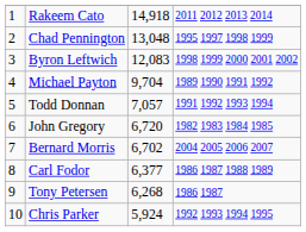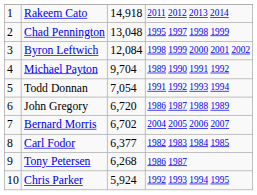 <table class="wikitable">
 <tr>
 </tr>
 <tr>
 <td>1</td>
 <td><a href='#'>Rakeem Cato</a></td>
 <td><abbr>14,918</abbr></td>
 <td style="font-size:80%;"><a href='#'>2011</a> <a href='#'>2012</a> <a href='#'>2013</a> <a href='#'>2014</a></td>
 </tr>
 <tr>
 <td>2</td>
 <td><a href='#'>Chad Pennington</a></td>
 <td><abbr>13,048</abbr></td>
 <td style="font-size:80%;"><a href='#'>1995</a> <a href='#'>1997</a> <a href='#'>1998</a> <a href='#'>1999</a></td>
 </tr>
 <tr>
 <td>3</td>
 <td><a href='#'>Byron Leftwich</a></td>
-<td><abbr>12,083</abbr></td>
+<td><abbr>12,084</abbr></td>
 <td style="font-size:80%;"><a href='#'>1998</a> <a href='#'>1999</a> <a href='#'>2000</a> <a href='#'>2001</a> <a href='#'>2002</a></td>
 </tr>
 <tr>
 <td>4</td>
 <td><a href='#'>Michael Payton</a></td>
 <td><abbr>9,704</abbr></td>
 <td style="font-size:80%;"><a href='#'>1989</a> <a href='#'>1990</a> <a href='#'>1991</a> <a href='#'>1992</a></td>
 </tr>
 <tr>
 <td>5</td>
 <td>Todd Donnan</td>
-<td><abbr>7,057</abbr></td>
+<td><abbr>7,054</abbr></td>
 <td style="font-size:80%;"><a href='#'>1991</a> <a href='#'>1992</a> <a href='#'>1993</a> <a href='#'>1994</a></td>
 </tr>
 <tr>
 <td>6</td>
 <td>John Gregory</td>
 <td><abbr>6,720</abbr></td>
-<td style="font-size:80%;"><a href='#'>1982</a> <a href='#'>1983</a> <a href='#'>1984</a> <a href='#'>1985</a></td>
+<td style="font-size:80%;"><a href='#'>1986</a> <a href='#'>1987</a> <a href='#'>1988</a> <a href='#'>1989</a></td>
 </tr>
 <tr>
 <td>7</td>
 <td><a href='#'>Bernard Morris</a></td>
 <td><abbr>6,702</abbr></td>
 <td style="font-size:80%;"><a href='#'>2004</a> <a href='#'>2005</a> <a href='#'>2006</a> <a href='#'>2007</a></td>
 </tr>
 <tr>
 <td>8</td>
 <td><a href='#'>Carl Fodor</a></td>
 <td><abbr>6,377</abbr></td>
-<td style="font-size:80%;"><a href='#'>1986</a> <a href='#'>1987</a> <a href='#'>1988</a> <a href='#'>1989</a></td>
+<td style="font-size:80%;"><a href='#'>1982</a> <a href='#'>1983</a> <a href='#'>1984</a> <a href='#'>1985</a></td>
 </tr>
 <tr>
 <td>9</td>
 <td><a href='#'>Tony Petersen</a></td>
 <td><abbr>6,268</abbr></td>
 <td style="font-size:80%;"><a href='#'>1986</a> <a href='#'>1987</a></td>
 </tr>
 <tr>
 <td>10</td>
 <td><a href='#'>Chris Parker</a></td>
 <td><abbr>5,924</abbr></td>
 <td style="font-size:80%;"><a href='#'>1992</a> <a href='#'>1993</a> <a href='#'>1994</a> <a href='#'>1995</a></td>
 </tr>
 </table>
